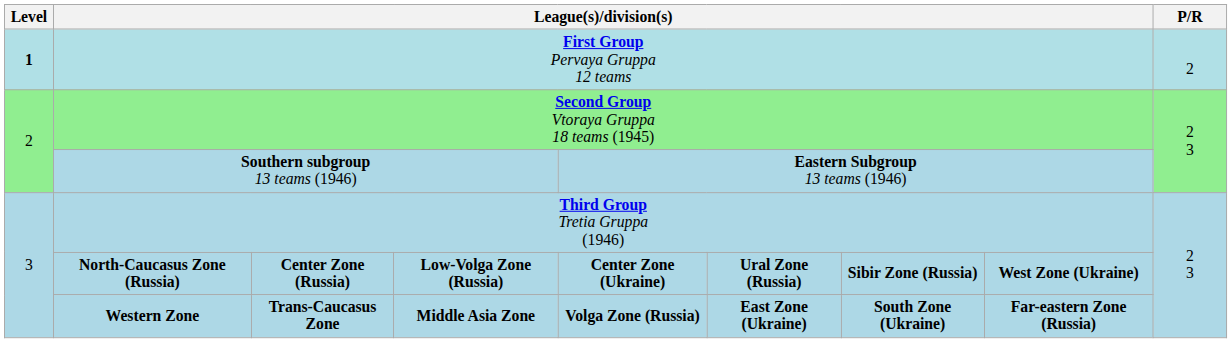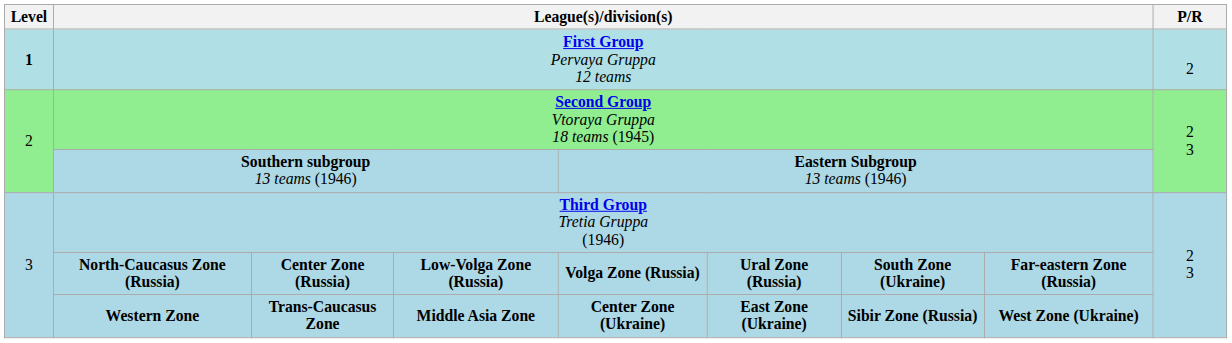 <table class="wikitable" style="text-align:center">
 <tr>
 <th style="width:4%">Level</th>
 <th colspan="7" style="width:90%">League(s)/division(s)</th>
 <th style="width:6%">P/R</th>
 </tr>
 <tr bgcolor=powderblue>
 <td><strong>1</strong></td>
 <td colspan="7"><strong><a href='#'>First Group</a></strong><br><em>Pervaya Gruppa</em><br><em>12 teams</em></td>
 <td><br> 2</td>
 </tr>
 <tr bgcolor=lightgreen>
 <td rowspan="2">2</td>
 <td colspan="7"><strong><a href='#'>Second Group</a></strong><br><em>Vtoraya Gruppa</em><br><em>18 teams</em> (1945)</td>
 <td rowspan="2"> 2<br> 3</td>
 </tr>
 <tr bgcolor=lightblue>
 <td colspan="3"><strong>Southern subgroup</strong><br><em>13 teams</em> (1946)</td>
 <td colspan="4"><strong>Eastern Subgroup</strong><br><em>13 teams</em> (1946)</td>
 </tr>
 <tr bgcolor=lightblue>
 <td rowspan="3">3</td>
 <td colspan="7"><strong><a href='#'>Third Group</a></strong><br><em>Tretia Gruppa</em><br>(1946)</td>
 <td rowspan="3"> 2<br> 3</td>
 </tr>
 <tr bgcolor=lightblue>
 <td><strong>North-Caucasus Zone (Russia)</strong><br></td>
 <td><strong>Center Zone (Russia)</strong><br></td>
 <td><strong>Low-Volga Zone (Russia)</strong><br></td>
-<td><strong>Center Zone (Ukraine)</strong><br></td>
+<td><strong>Volga Zone (Russia)</strong><br></td>
 <td><strong>Ural Zone (Russia)</strong><br></td>
-<td><strong>Sibir Zone (Russia)</strong><br></td>
-<td><strong>West Zone (Ukraine)</strong><br></td>
+<td><strong>South Zone (Ukraine)</strong><br></td>
+<td><strong>Far-eastern Zone (Russia)</strong><br></td>
 </tr>
 <tr bgcolor=lightblue>
 <td><strong>Western Zone</strong><br></td>
 <td><strong>Trans-Caucasus Zone</strong><br></td>
 <td><strong>Middle Asia Zone</strong><br></td>
-<td><strong>Volga Zone (Russia)</strong><br></td>
+<td><strong>Center Zone (Ukraine)</strong><br></td>
 <td><strong>East Zone (Ukraine)</strong><br></td>
-<td><strong>South Zone (Ukraine)</strong><br></td>
-<td><strong>Far-eastern Zone (Russia)</strong><br></td>
+<td><strong>Sibir Zone (Russia)</strong><br></td>
+<td><strong>West Zone (Ukraine)</strong><br></td>
 </tr>
 </table>
